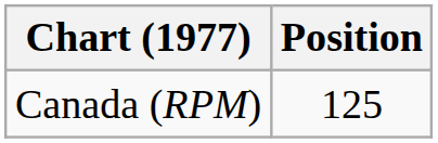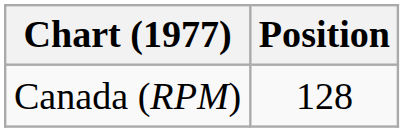 <table class="wikitable sortable">
 <tr>
 <th>Chart (1977)</th>
 <th>Position</th>
 </tr>
 <tr>
 <td>Canada (<em>RPM</em>)</td>
-<td style="text-align:center;">125</td>
+<td style="text-align:center;">128</td>
 </tr>
 </table>
